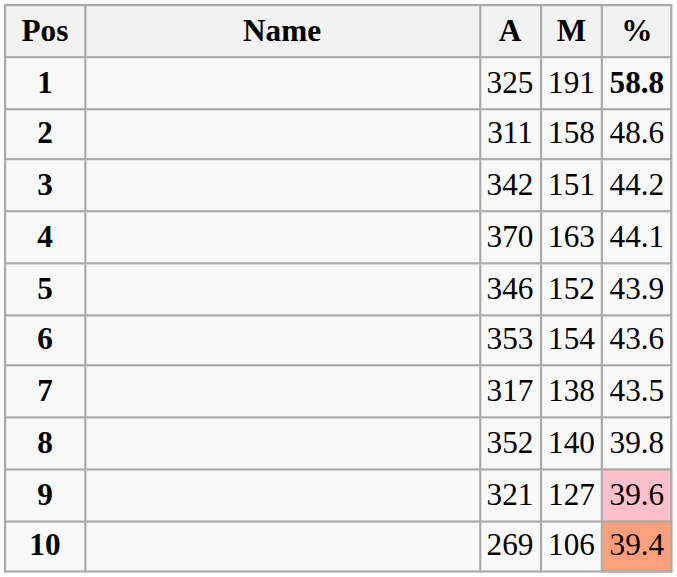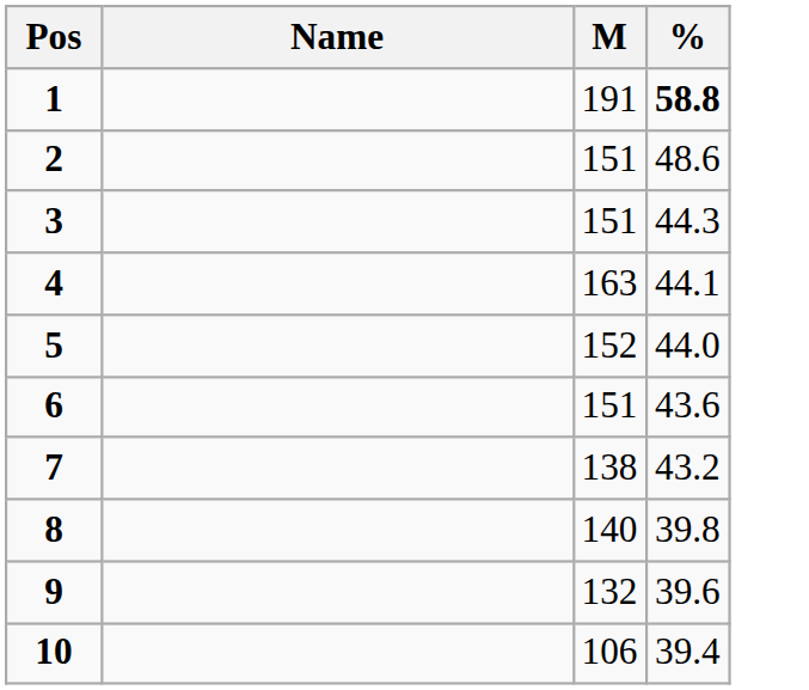 <table class="wikitable" style="text-align:center; font-size:90%;">
 <tr>
 <th width=30px>Pos</th>
 <th width=175px>Name</th>
-<th width=20px>A</th>
 <th width=20px>M</th>
 <th width=25px>%</th>
 </tr>
 <tr>
 <td><strong>1</strong></td>
 <td align=left><strong></strong></td>
-<td>325</td>
 <td>191</td>
 <td><strong>58.8</strong></td>
 </tr>
 <tr>
 <td><strong>2</strong></td>
 <td align=left></td>
-<td>311</td>
-<td>158</td>
+<td>151</td>
 <td>48.6</td>
 </tr>
 <tr>
 <td><strong>3</strong></td>
 <td align=left></td>
-<td>342</td>
 <td>151</td>
-<td>44.2</td>
+<td>44.3</td>
 </tr>
 <tr>
 <td><strong>4</strong></td>
 <td align=left></td>
-<td>370</td>
 <td>163</td>
 <td>44.1</td>
 </tr>
 <tr>
 <td><strong>5</strong></td>
 <td align=left></td>
-<td>346</td>
 <td>152</td>
-<td align=center>43.9</td>
+<td align=center>44.0</td>
 </tr>
 <tr>
 <td><strong>6</strong></td>
 <td align=left></td>
-<td>353</td>
-<td>154</td>
+<td>151</td>
 <td>43.6</td>
 </tr>
 <tr>
 <td><strong>7</strong></td>
 <td align=left></td>
-<td>317</td>
 <td>138</td>
-<td>43.5</td>
+<td>43.2</td>
 </tr>
 <tr>
 <td><strong>8</strong></td>
 <td align=left></td>
-<td>352</td>
 <td>140</td>
 <td>39.8</td>
 </tr>
 <tr>
 <td><strong>9</strong></td>
 <td align=left></td>
-<td>321</td>
-<td>127</td>
-<td style="background: pink;">39.6</td>
+<td>132</td>
+<td>39.6</td>
 </tr>
 <tr>
 <td><strong>10</strong></td>
 <td align=left></td>
-<td>269</td>
 <td>106</td>
-<td style="background: lightsalmon;">39.4</td>
+<td>39.4</td>
 </tr>
 </table>
